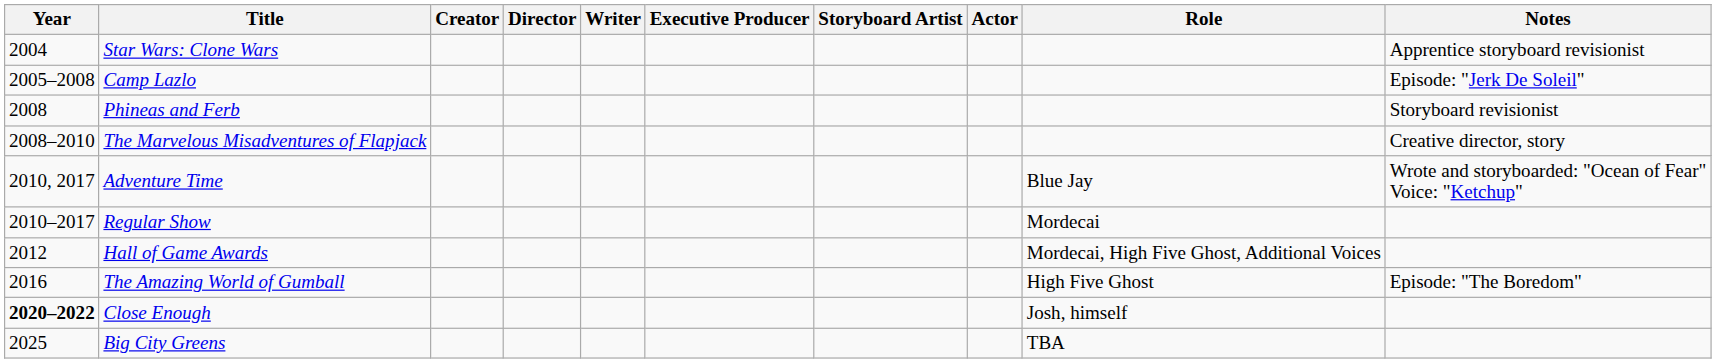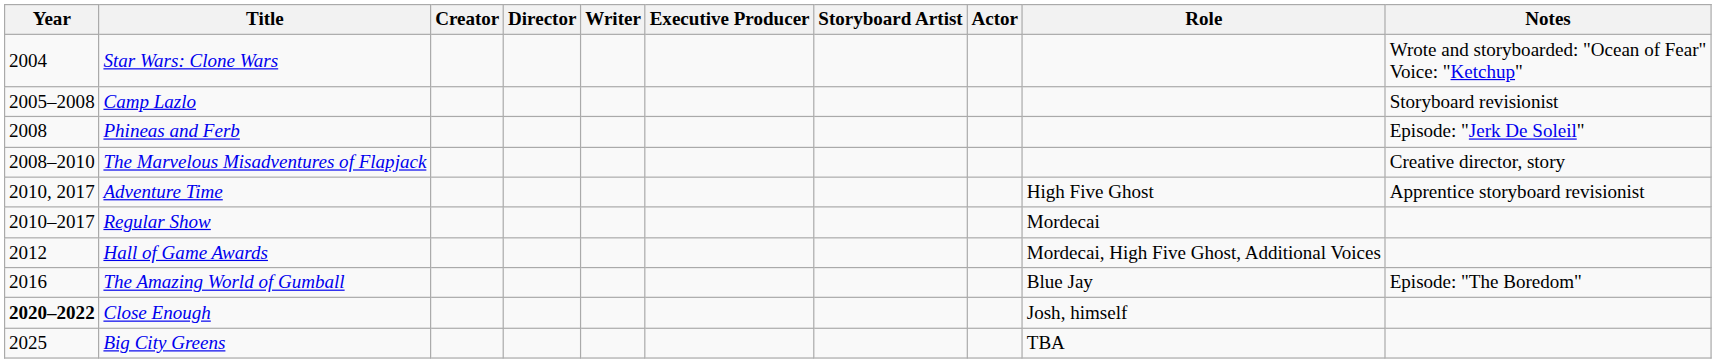 <table class="wikitable sortable">
 <tr>
 <th>Year</th>
 <th>Title</th>
 <th>Creator</th>
 <th>Director</th>
 <th>Writer</th>
 <th>Executive Producer</th>
 <th>Storyboard Artist</th>
 <th>Actor</th>
 <th>Role</th>
 <th>Notes</th>
 </tr>
 <tr>
 <td>2004</td>
 <td><em><a href='#'>Star Wars: Clone Wars</a></em></td>
 <td></td>
 <td></td>
 <td></td>
 <td></td>
 <td></td>
 <td></td>
 <td></td>
-<td>Apprentice storyboard revisionist</td>
+<td>Wrote and storyboarded: "Ocean of Fear"<br>Voice: "<a href='#'>Ketchup</a>"</td>
 </tr>
 <tr>
 <td>2005–2008</td>
 <td><em><a href='#'>Camp Lazlo</a></em></td>
 <td></td>
 <td></td>
 <td></td>
 <td></td>
 <td></td>
 <td></td>
 <td></td>
-<td>Episode: "<a href='#'>Jerk De Soleil</a>"</td>
+<td>Storyboard revisionist</td>
 </tr>
 <tr>
 <td>2008</td>
 <td><em><a href='#'>Phineas and Ferb</a></em></td>
 <td></td>
 <td></td>
 <td></td>
 <td></td>
 <td></td>
 <td></td>
 <td></td>
-<td>Storyboard revisionist</td>
+<td>Episode: "<a href='#'>Jerk De Soleil</a>"</td>
 </tr>
 <tr>
 <td>2008–2010</td>
 <td><em><a href='#'>The Marvelous Misadventures of Flapjack</a></em></td>
 <td></td>
 <td></td>
 <td></td>
 <td></td>
 <td></td>
 <td></td>
 <td></td>
 <td>Creative director, story</td>
 </tr>
 <tr>
 <td>2010, 2017</td>
 <td><em><a href='#'>Adventure Time</a></em></td>
 <td></td>
 <td></td>
 <td></td>
 <td></td>
 <td></td>
 <td></td>
-<td>Blue Jay</td>
-<td>Wrote and storyboarded: "Ocean of Fear"<br>Voice: "<a href='#'>Ketchup</a>"</td>
+<td>High Five Ghost</td>
+<td>Apprentice storyboard revisionist</td>
 </tr>
 <tr>
 <td>2010–2017</td>
 <td><em><a href='#'>Regular Show</a></em></td>
 <td></td>
 <td></td>
 <td></td>
 <td></td>
 <td></td>
 <td></td>
 <td>Mordecai</td>
 <td></td>
 </tr>
 <tr>
 <td>2012</td>
 <td><em><a href='#'>Hall of Game Awards</a></em></td>
 <td></td>
 <td></td>
 <td></td>
 <td></td>
 <td></td>
 <td></td>
 <td>Mordecai, High Five Ghost, Additional Voices</td>
 <td></td>
 </tr>
 <tr>
 <td>2016</td>
 <td><em><a href='#'>The Amazing World of Gumball</a></em></td>
 <td></td>
 <td></td>
 <td></td>
 <td></td>
 <td></td>
 <td></td>
-<td>High Five Ghost</td>
+<td>Blue Jay</td>
 <td>Episode: "The Boredom"</td>
 </tr>
 <tr>
 <td><strong>2020–2022</strong></td>
 <td><em><a href='#'>Close Enough</a></em></td>
 <td></td>
 <td></td>
 <td></td>
 <td></td>
 <td></td>
 <td></td>
 <td>Josh, himself</td>
 <td></td>
 </tr>
 <tr>
 <td>2025</td>
 <td><em><a href='#'>Big City Greens</a></em></td>
 <td></td>
 <td></td>
 <td></td>
 <td></td>
 <td></td>
 <td></td>
 <td>TBA</td>
 <td></td>
 </tr>
 </table>
